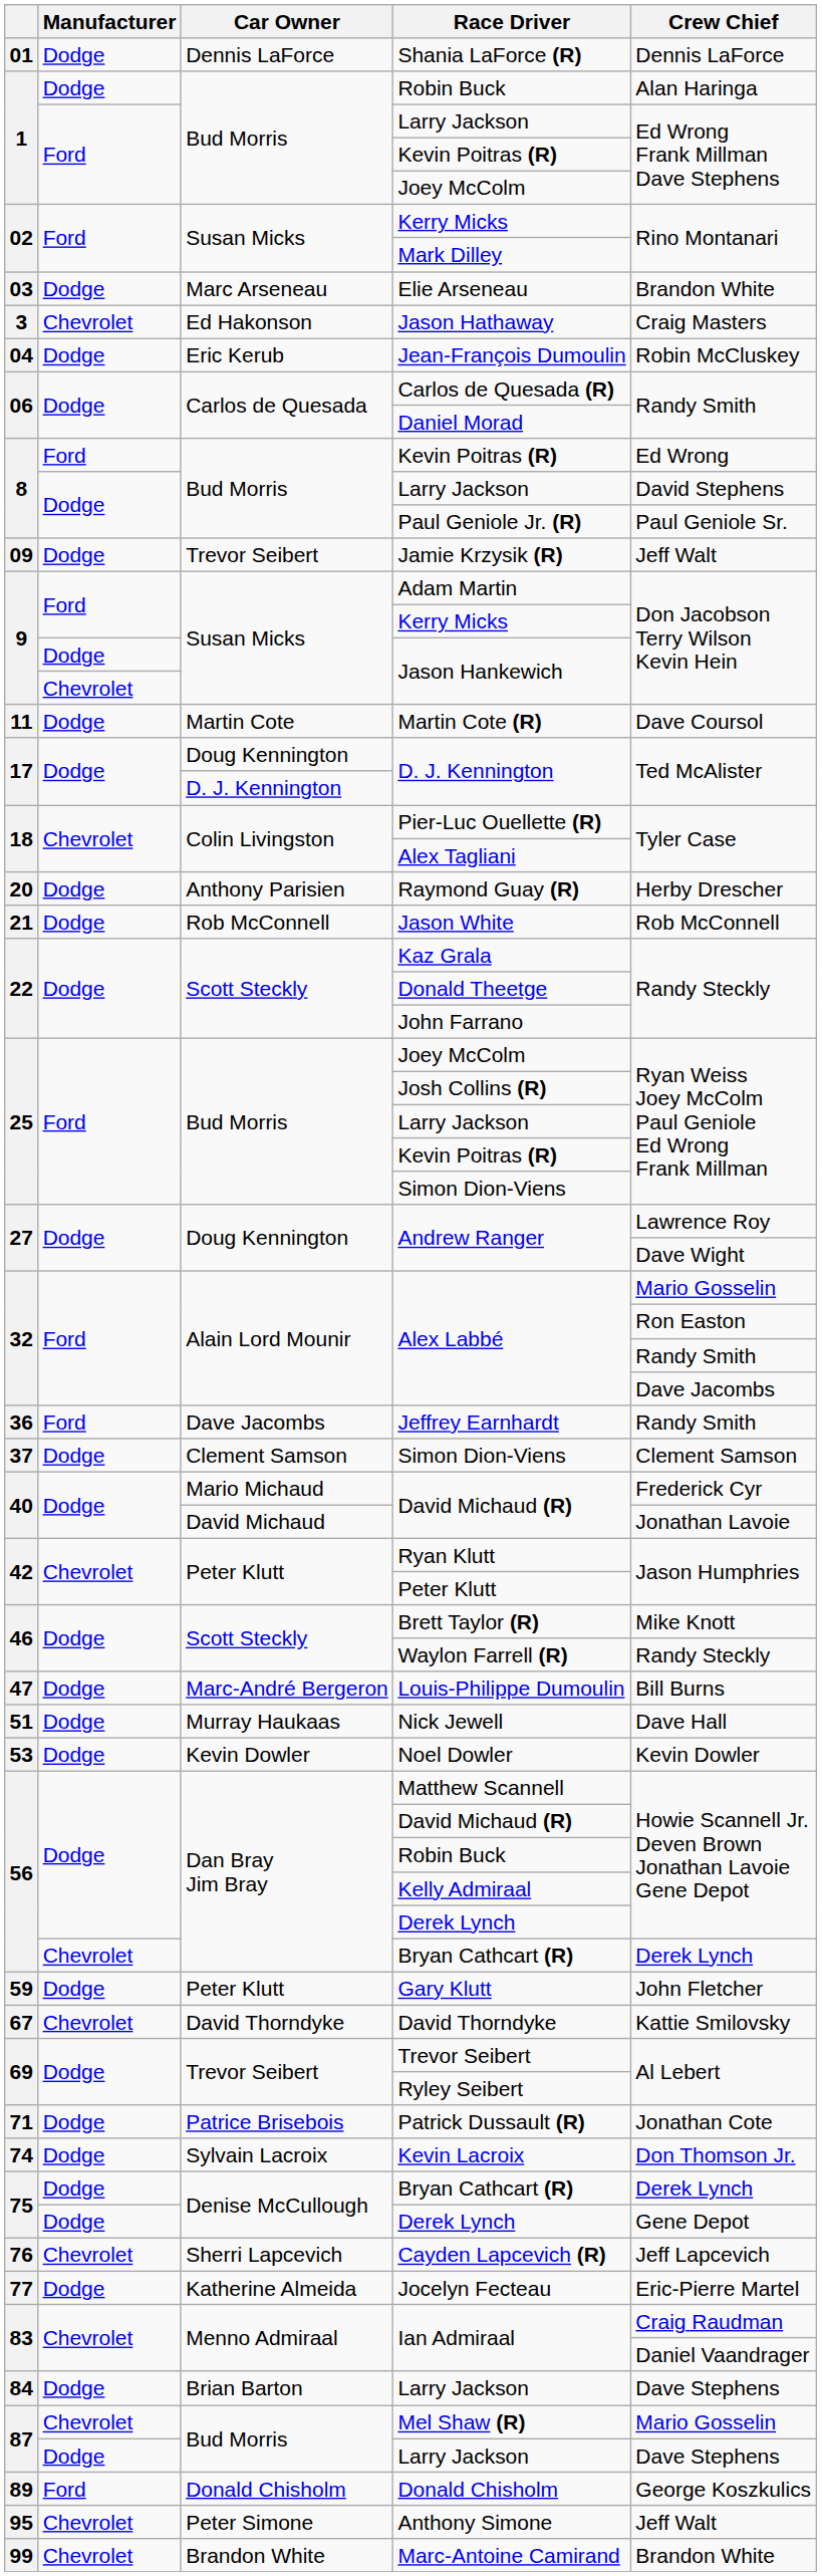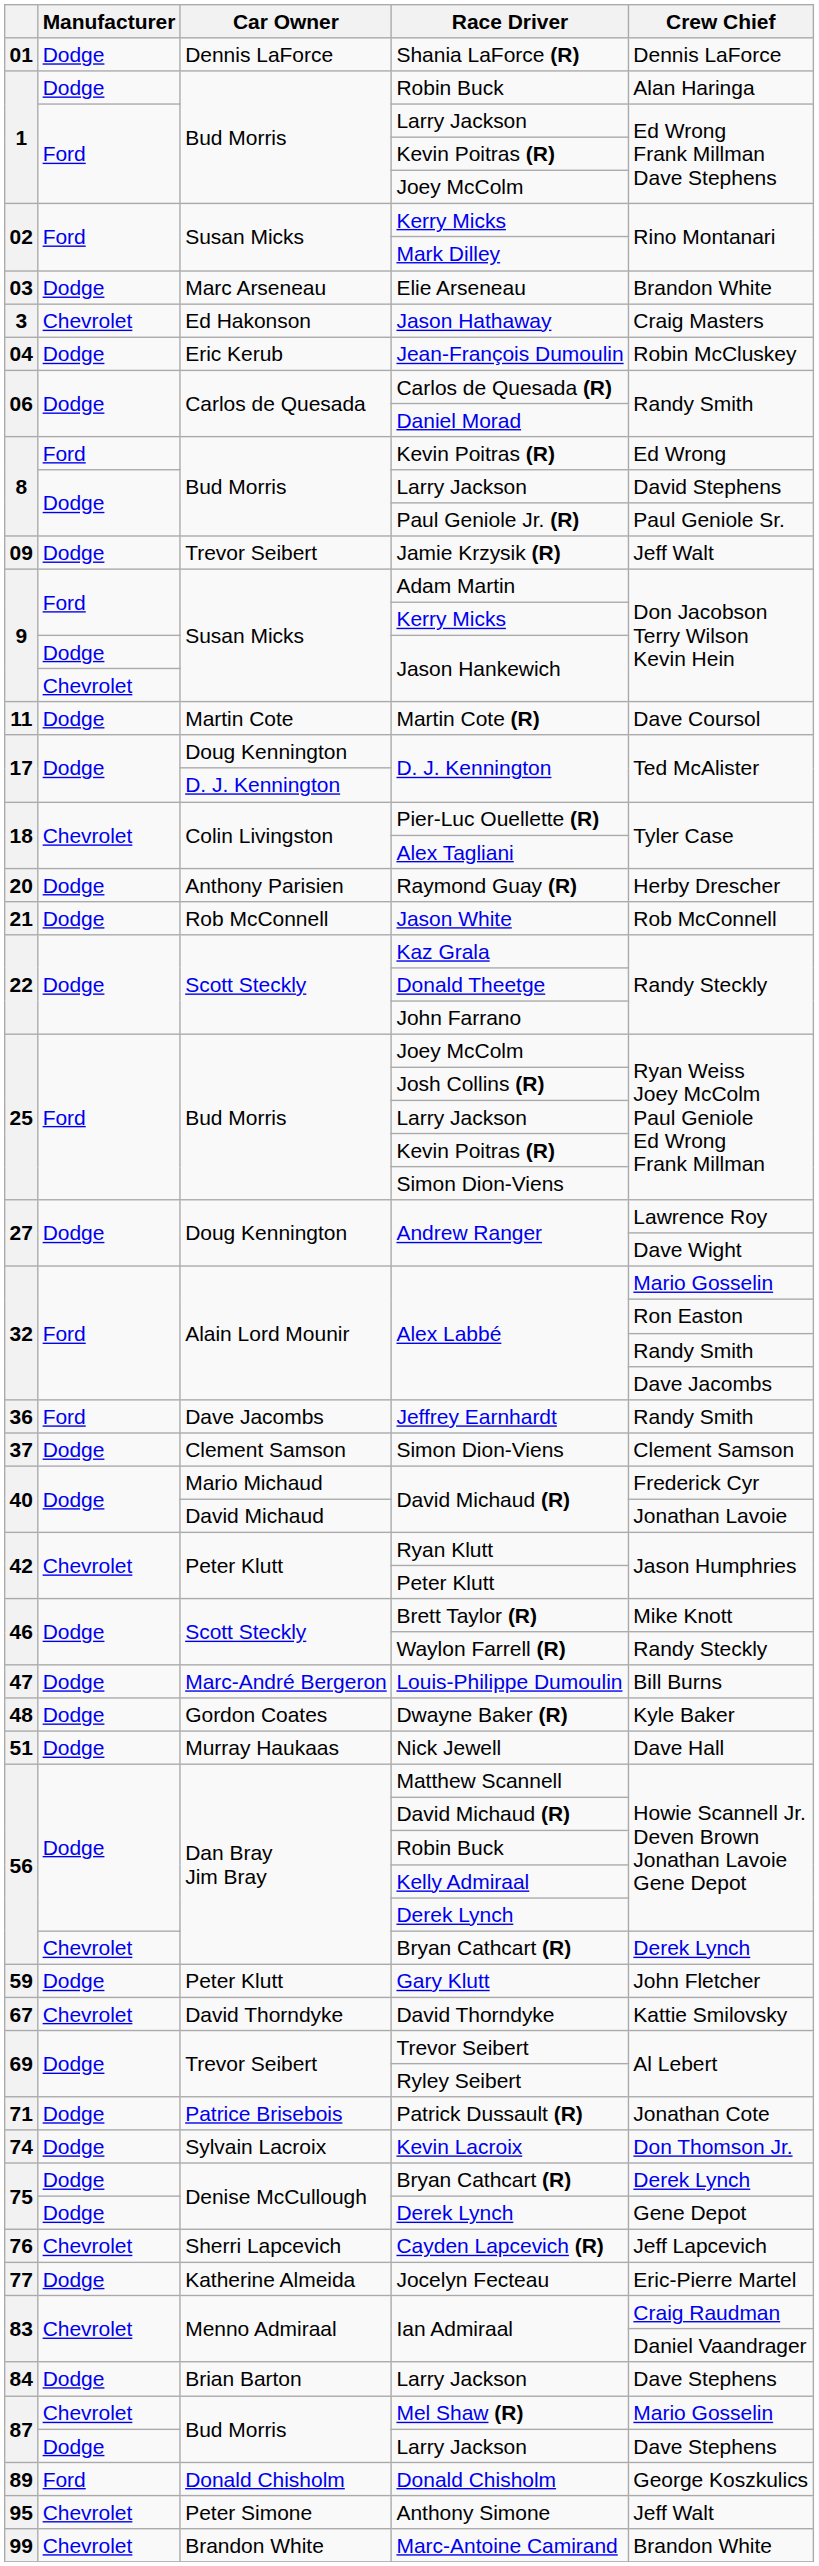 <table class="wikitable" style="font-size: 95%;">
 <tr>
 <th></th>
 <th>Manufacturer</th>
 <th>Car Owner</th>
 <th>Race Driver</th>
 <th>Crew Chief</th>
 </tr>
 <tr>
 <th>01</th>
 <td><a href='#'>Dodge</a></td>
 <td>Dennis LaForce</td>
 <td>Shania LaForce <strong>(R)</strong> <small></small></td>
 <td>Dennis LaForce</td>
 </tr>
 <tr>
 <th rowspan=4>1</th>
 <td><a href='#'>Dodge</a> <small></small></td>
 <td rowspan=4>Bud Morris</td>
 <td>Robin Buck <small></small></td>
 <td>Alan Haringa <small></small></td>
 </tr>
 <tr>
 <td rowspan=3><a href='#'>Ford</a> <small></small></td>
 <td>Larry Jackson <small></small></td>
 <td rowspan=3>Ed Wrong <small></small><br>Frank Millman <small></small><br>Dave Stephens <small></small></td>
 </tr>
 <tr>
 <td>Kevin Poitras <strong>(R)</strong> <small></small></td>
 </tr>
 <tr>
 <td>Joey McColm <small></small></td>
 </tr>
 <tr>
 <th rowspan=2>02</th>
 <td rowspan=2><a href='#'>Ford</a></td>
 <td rowspan=2>Susan Micks</td>
 <td><a href='#'>Kerry Micks</a> <small></small></td>
 <td rowspan=2>Rino Montanari</td>
 </tr>
 <tr>
 <td><a href='#'>Mark Dilley</a> <small></small></td>
 </tr>
 <tr>
 <th>03</th>
 <td><a href='#'>Dodge</a></td>
 <td>Marc Arseneau</td>
 <td>Elie Arseneau <small></small></td>
 <td>Brandon White</td>
 </tr>
 <tr>
 <th>3</th>
 <td><a href='#'>Chevrolet</a></td>
 <td>Ed Hakonson</td>
 <td><a href='#'>Jason Hathaway</a></td>
 <td>Craig Masters</td>
 </tr>
 <tr>
 <th>04</th>
 <td><a href='#'>Dodge</a></td>
 <td>Eric Kerub</td>
 <td><a href='#'>Jean-François Dumoulin</a> <small></small></td>
 <td>Robin McCluskey</td>
 </tr>
 <tr>
 <th rowspan=2>06</th>
 <td rowspan=2><a href='#'>Dodge</a></td>
 <td rowspan=2>Carlos de Quesada</td>
 <td>Carlos de Quesada <strong>(R)</strong> <small></small></td>
 <td rowspan=2>Randy Smith</td>
 </tr>
 <tr>
 <td><a href='#'>Daniel Morad</a> <small></small></td>
 </tr>
 <tr>
 <th rowspan=3>8</th>
 <td><a href='#'>Ford</a> <small></small></td>
 <td rowspan=3>Bud Morris</td>
 <td>Kevin Poitras <strong>(R)</strong> <small></small></td>
 <td>Ed Wrong <small></small></td>
 </tr>
 <tr>
 <td rowspan=2><a href='#'>Dodge</a> <small></small></td>
 <td>Larry Jackson <small></small></td>
 <td>David Stephens <small></small></td>
 </tr>
 <tr>
 <td>Paul Geniole Jr. <strong>(R)</strong> <small></small></td>
 <td>Paul Geniole Sr. <small></small></td>
 </tr>
 <tr>
 <th>09</th>
 <td><a href='#'>Dodge</a></td>
 <td>Trevor Seibert</td>
 <td>Jamie Krzysik <strong>(R)</strong> <small></small></td>
 <td>Jeff Walt</td>
 </tr>
 <tr>
 <th rowspan=4>9</th>
 <td rowspan=2><a href='#'>Ford</a> <small></small></td>
 <td rowspan=4>Susan Micks</td>
 <td>Adam Martin <small></small></td>
 <td rowspan=4>Don Jacobson <small></small><br>Terry Wilson <small></small><br>Kevin Hein <small></small></td>
 </tr>
 <tr>
 <td><a href='#'>Kerry Micks</a> <small></small></td>
 </tr>
 <tr>
 <td><a href='#'>Dodge</a> <small></small></td>
 <td rowspan=2>Jason Hankewich <small></small></td>
 </tr>
 <tr>
 <td><a href='#'>Chevrolet</a> <small></small></td>
 </tr>
 <tr>
 <th>11</th>
 <td><a href='#'>Dodge</a></td>
 <td>Martin Cote</td>
 <td>Martin Cote <strong>(R)</strong> <small></small></td>
 <td>Dave Coursol</td>
 </tr>
 <tr>
 <th rowspan=2>17</th>
 <td rowspan=2><a href='#'>Dodge</a></td>
 <td>Doug Kennington <small></small></td>
 <td rowspan=2><a href='#'>D. J. Kennington</a></td>
 <td rowspan=2>Ted McAlister</td>
 </tr>
 <tr>
 <td><a href='#'>D. J. Kennington</a> <small></small></td>
 </tr>
 <tr>
 <th rowspan=2>18</th>
 <td rowspan=2><a href='#'>Chevrolet</a></td>
 <td rowspan=2>Colin Livingston</td>
 <td>Pier-Luc Ouellette <strong>(R)</strong> <small></small></td>
 <td rowspan=2>Tyler Case</td>
 </tr>
 <tr>
 <td><a href='#'>Alex Tagliani</a> <small></small></td>
 </tr>
 <tr>
 <th>20</th>
 <td><a href='#'>Dodge</a></td>
 <td>Anthony Parisien</td>
 <td>Raymond Guay <strong>(R)</strong> <small></small></td>
 <td>Herby Drescher</td>
 </tr>
 <tr>
 <th>21</th>
 <td><a href='#'>Dodge</a></td>
 <td>Rob McConnell</td>
 <td><a href='#'>Jason White</a> <small></small></td>
 <td>Rob McConnell</td>
 </tr>
 <tr>
 <th rowspan=3>22</th>
 <td rowspan=3><a href='#'>Dodge</a></td>
 <td rowspan=3><a href='#'>Scott Steckly</a></td>
 <td><a href='#'>Kaz Grala</a> <small></small></td>
 <td rowspan=3>Randy Steckly</td>
 </tr>
 <tr>
 <td><a href='#'>Donald Theetge</a> <small></small></td>
 </tr>
 <tr>
 <td>John Farrano <small></small></td>
 </tr>
 <tr>
 <th rowspan=5>25</th>
 <td rowspan=5><a href='#'>Ford</a></td>
 <td rowspan=5>Bud Morris</td>
 <td>Joey McColm <small></small></td>
 <td rowspan=5>Ryan Weiss <small></small><br>Joey McColm <small></small><br>Paul Geniole <small></small><br>Ed Wrong <small></small><br>Frank Millman <small></small></td>
 </tr>
 <tr>
 <td>Josh Collins <strong>(R)</strong> <small></small></td>
 </tr>
 <tr>
 <td>Larry Jackson <small></small></td>
 </tr>
 <tr>
 <td>Kevin Poitras <strong>(R)</strong> <small></small></td>
 </tr>
 <tr>
 <td>Simon Dion-Viens <small></small></td>
 </tr>
 <tr>
 <th rowspan=2>27</th>
 <td rowspan=2><a href='#'>Dodge</a></td>
 <td rowspan=2>Doug Kennington</td>
 <td rowspan=2><a href='#'>Andrew Ranger</a></td>
 <td>Lawrence Roy <small></small></td>
 </tr>
 <tr>
 <td>Dave Wight <small></small></td>
 </tr>
 <tr>
 <th rowspan=4>32</th>
 <td rowspan=4><a href='#'>Ford</a></td>
 <td rowspan=4>Alain Lord Mounir</td>
 <td rowspan=4><a href='#'>Alex Labbé</a></td>
 <td><a href='#'>Mario Gosselin</a> <small></small></td>
 </tr>
 <tr>
 <td>Ron Easton <small></small></td>
 </tr>
 <tr>
 <td>Randy Smith <small></small></td>
 </tr>
 <tr>
 <td>Dave Jacombs <small></small></td>
 </tr>
 <tr>
 <th>36</th>
 <td><a href='#'>Ford</a></td>
 <td>Dave Jacombs</td>
 <td><a href='#'>Jeffrey Earnhardt</a> <small></small></td>
 <td>Randy Smith</td>
 </tr>
 <tr>
 <th>37</th>
 <td><a href='#'>Dodge</a></td>
 <td>Clement Samson</td>
 <td>Simon Dion-Viens <small></small></td>
 <td>Clement Samson</td>
 </tr>
 <tr>
 <th rowspan=2>40</th>
 <td rowspan=2><a href='#'>Dodge</a></td>
 <td>Mario Michaud <small></small></td>
 <td rowspan=2>David Michaud <strong>(R)</strong> <small></small></td>
 <td>Frederick Cyr <small></small></td>
 </tr>
 <tr>
 <td>David Michaud <small></small></td>
 <td>Jonathan Lavoie <small></small></td>
 </tr>
 <tr>
 <th rowspan=2>42</th>
 <td rowspan=2><a href='#'>Chevrolet</a></td>
 <td rowspan=2>Peter Klutt</td>
 <td>Ryan Klutt <small></small></td>
 <td rowspan=2>Jason Humphries</td>
 </tr>
 <tr>
 <td>Peter Klutt <small></small></td>
 </tr>
 <tr>
 <th rowspan=2>46</th>
 <td rowspan=2><a href='#'>Dodge</a></td>
 <td rowspan=2><a href='#'>Scott Steckly</a></td>
 <td>Brett Taylor <strong>(R)</strong> <small></small></td>
 <td>Mike Knott <small></small></td>
 </tr>
 <tr>
 <td>Waylon Farrell <strong>(R)</strong> <small></small></td>
 <td>Randy Steckly <small></small></td>
 </tr>
 <tr>
 <th>47</th>
 <td><a href='#'>Dodge</a></td>
 <td><a href='#'>Marc-André Bergeron</a></td>
 <td><a href='#'>Louis-Philippe Dumoulin</a></td>
 <td>Bill Burns</td>
 </tr>
 <tr>
+<th>48</th>
+<td><a href='#'>Dodge</a></td>
+<td>Gordon Coates</td>
+<td>Dwayne Baker <strong>(R)</strong> <small></small></td>
+<td>Kyle Baker</td>
+</tr>
+<tr>
 <th>51</th>
 <td><a href='#'>Dodge</a></td>
 <td>Murray Haukaas</td>
 <td>Nick Jewell <small></small></td>
 <td>Dave Hall</td>
-</tr>
-<tr>
-<th>53</th>
-<td><a href='#'>Dodge</a></td>
-<td>Kevin Dowler</td>
-<td>Noel Dowler <small></small></td>
-<td>Kevin Dowler</td>
 </tr>
 <tr>
 <th rowspan=6>56</th>
 <td rowspan=5><a href='#'>Dodge</a> <small></small></td>
 <td rowspan=6>Dan Bray <small></small><br>Jim Bray <small></small></td>
 <td>Matthew Scannell <small></small></td>
 <td rowspan=5>Howie Scannell Jr. <small></small><br>Deven Brown <small></small><br>Jonathan Lavoie <small></small><br>Gene Depot <small></small></td>
 </tr>
 <tr>
 <td>David Michaud <strong>(R)</strong> <small></small></td>
 </tr>
 <tr>
 <td>Robin Buck <small></small></td>
 </tr>
 <tr>
 <td><a href='#'>Kelly Admiraal</a> <small></small></td>
 </tr>
 <tr>
 <td><a href='#'>Derek Lynch</a> <small></small></td>
 </tr>
 <tr>
 <td><a href='#'>Chevrolet</a> <small></small></td>
 <td>Bryan Cathcart <strong>(R)</strong> <small></small></td>
 <td><a href='#'>Derek Lynch</a> <small></small></td>
 </tr>
 <tr>
 <th>59</th>
 <td><a href='#'>Dodge</a></td>
 <td>Peter Klutt</td>
 <td><a href='#'>Gary Klutt</a></td>
 <td>John Fletcher</td>
 </tr>
 <tr>
 <th>67</th>
 <td><a href='#'>Chevrolet</a></td>
 <td>David Thorndyke</td>
 <td>David Thorndyke <small></small></td>
 <td>Kattie Smilovsky</td>
 </tr>
 <tr>
 <th rowspan=2>69</th>
 <td rowspan=2><a href='#'>Dodge</a></td>
 <td rowspan=2>Trevor Seibert</td>
 <td>Trevor Seibert <small></small></td>
 <td rowspan=2>Al Lebert</td>
 </tr>
 <tr>
 <td>Ryley Seibert <small></small></td>
 </tr>
 <tr>
 <th>71</th>
 <td><a href='#'>Dodge</a></td>
 <td><a href='#'>Patrice Brisebois</a></td>
 <td>Patrick Dussault <strong>(R)</strong> <small></small></td>
 <td>Jonathan Cote</td>
 </tr>
 <tr>
 <th>74</th>
 <td><a href='#'>Dodge</a></td>
 <td>Sylvain Lacroix</td>
 <td><a href='#'>Kevin Lacroix</a></td>
 <td><a href='#'>Don Thomson Jr.</a></td>
 </tr>
 <tr>
 <th rowspan=2>75</th>
 <td><a href='#'>Dodge</a></td>
 <td rowspan=2>Denise McCullough</td>
 <td>Bryan Cathcart <strong>(R)</strong> <small></small></td>
 <td><a href='#'>Derek Lynch</a> <small></small></td>
 </tr>
 <tr>
 <td><a href='#'>Dodge</a> <small></small></td>
 <td><a href='#'>Derek Lynch</a> <small></small></td>
 <td>Gene Depot <small></small></td>
 </tr>
 <tr>
 <th>76</th>
 <td><a href='#'>Chevrolet</a></td>
 <td>Sherri Lapcevich</td>
 <td><a href='#'>Cayden Lapcevich</a> <strong>(R)</strong></td>
 <td>Jeff Lapcevich</td>
 </tr>
 <tr>
 <th>77</th>
 <td><a href='#'>Dodge</a></td>
 <td>Katherine Almeida</td>
 <td>Jocelyn Fecteau <small></small></td>
 <td>Eric-Pierre Martel</td>
 </tr>
 <tr>
 <th rowspan=2>83</th>
 <td rowspan=2><a href='#'>Chevrolet</a></td>
 <td rowspan=2>Menno Admiraal</td>
 <td rowspan=2>Ian Admiraal <small></small></td>
 <td><a href='#'>Craig Raudman</a> <small></small></td>
 </tr>
 <tr>
 <td>Daniel Vaandrager <small></small></td>
 </tr>
 <tr>
 <th>84</th>
 <td><a href='#'>Dodge</a></td>
 <td>Brian Barton</td>
 <td>Larry Jackson <small></small></td>
 <td>Dave Stephens</td>
 </tr>
 <tr>
 <th rowspan=2>87</th>
 <td><a href='#'>Chevrolet</a> <small></small></td>
 <td rowspan=2>Bud Morris</td>
 <td><a href='#'>Mel Shaw</a> <strong>(R)</strong> <small></small></td>
 <td><a href='#'>Mario Gosselin</a> <small></small></td>
 </tr>
 <tr>
 <td><a href='#'>Dodge</a> <small></small></td>
 <td>Larry Jackson <small></small></td>
 <td>Dave Stephens <small></small></td>
 </tr>
 <tr>
 <th>89</th>
 <td><a href='#'>Ford</a></td>
 <td><a href='#'>Donald Chisholm</a></td>
 <td><a href='#'>Donald Chisholm</a> <small></small></td>
 <td>George Koszkulics</td>
 </tr>
 <tr>
 <th>95</th>
 <td><a href='#'>Chevrolet</a> <small></small></td>
 <td>Peter Simone</td>
 <td>Anthony Simone <small></small></td>
 <td>Jeff Walt</td>
 </tr>
 <tr>
 <th>99</th>
 <td><a href='#'>Chevrolet</a></td>
 <td>Brandon White</td>
 <td><a href='#'>Marc-Antoine Camirand</a> <small></small></td>
 <td>Brandon White</td>
 </tr>
 </table>
